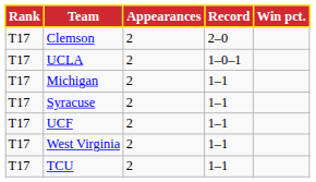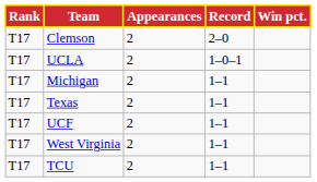 <table class = "wikitable sortable">
 <tr>
 <th style="background:#D02931; color:#FFFFFF; border:2px solid #FFE11A;">Rank</th>
 <th style="background:#D02931; color:#FFFFFF; border:2px solid #FFE11A;">Team</th>
 <th style="background:#D02931; color:#FFFFFF; border:2px solid #FFE11A;">Appearances</th>
 <th style="background:#D02931; color:#FFFFFF; border:2px solid #FFE11A;">Record</th>
 <th style="background:#D02931; color:#FFFFFF; border:2px solid #FFE11A;">Win pct.</th>
 </tr>
 <tr>
 <td>T17</td>
 <td><a href='#'>Clemson</a></td>
 <td>2</td>
 <td>2–0</td>
 <td></td>
 </tr>
 <tr>
 <td>T17</td>
 <td><a href='#'>UCLA</a></td>
 <td>2</td>
 <td>1–0–1</td>
 <td></td>
 </tr>
 <tr>
 <td>T17</td>
 <td><a href='#'>Michigan</a></td>
 <td>2</td>
 <td>1–1</td>
 <td></td>
 </tr>
 <tr>
 <td>T17</td>
-<td><a href='#'>Syracuse</a></td>
+<td><a href='#'>Texas</a></td>
 <td>2</td>
 <td>1–1</td>
 <td></td>
 </tr>
 <tr>
 <td>T17</td>
 <td><a href='#'>UCF</a></td>
 <td>2</td>
 <td>1–1</td>
 <td></td>
 </tr>
 <tr>
 <td>T17</td>
 <td><a href='#'>West Virginia</a></td>
 <td>2</td>
 <td>1–1</td>
 <td></td>
 </tr>
 <tr>
 <td>T17</td>
 <td><a href='#'>TCU</a></td>
 <td>2</td>
 <td>1–1</td>
 <td></td>
 </tr>
 </table>
